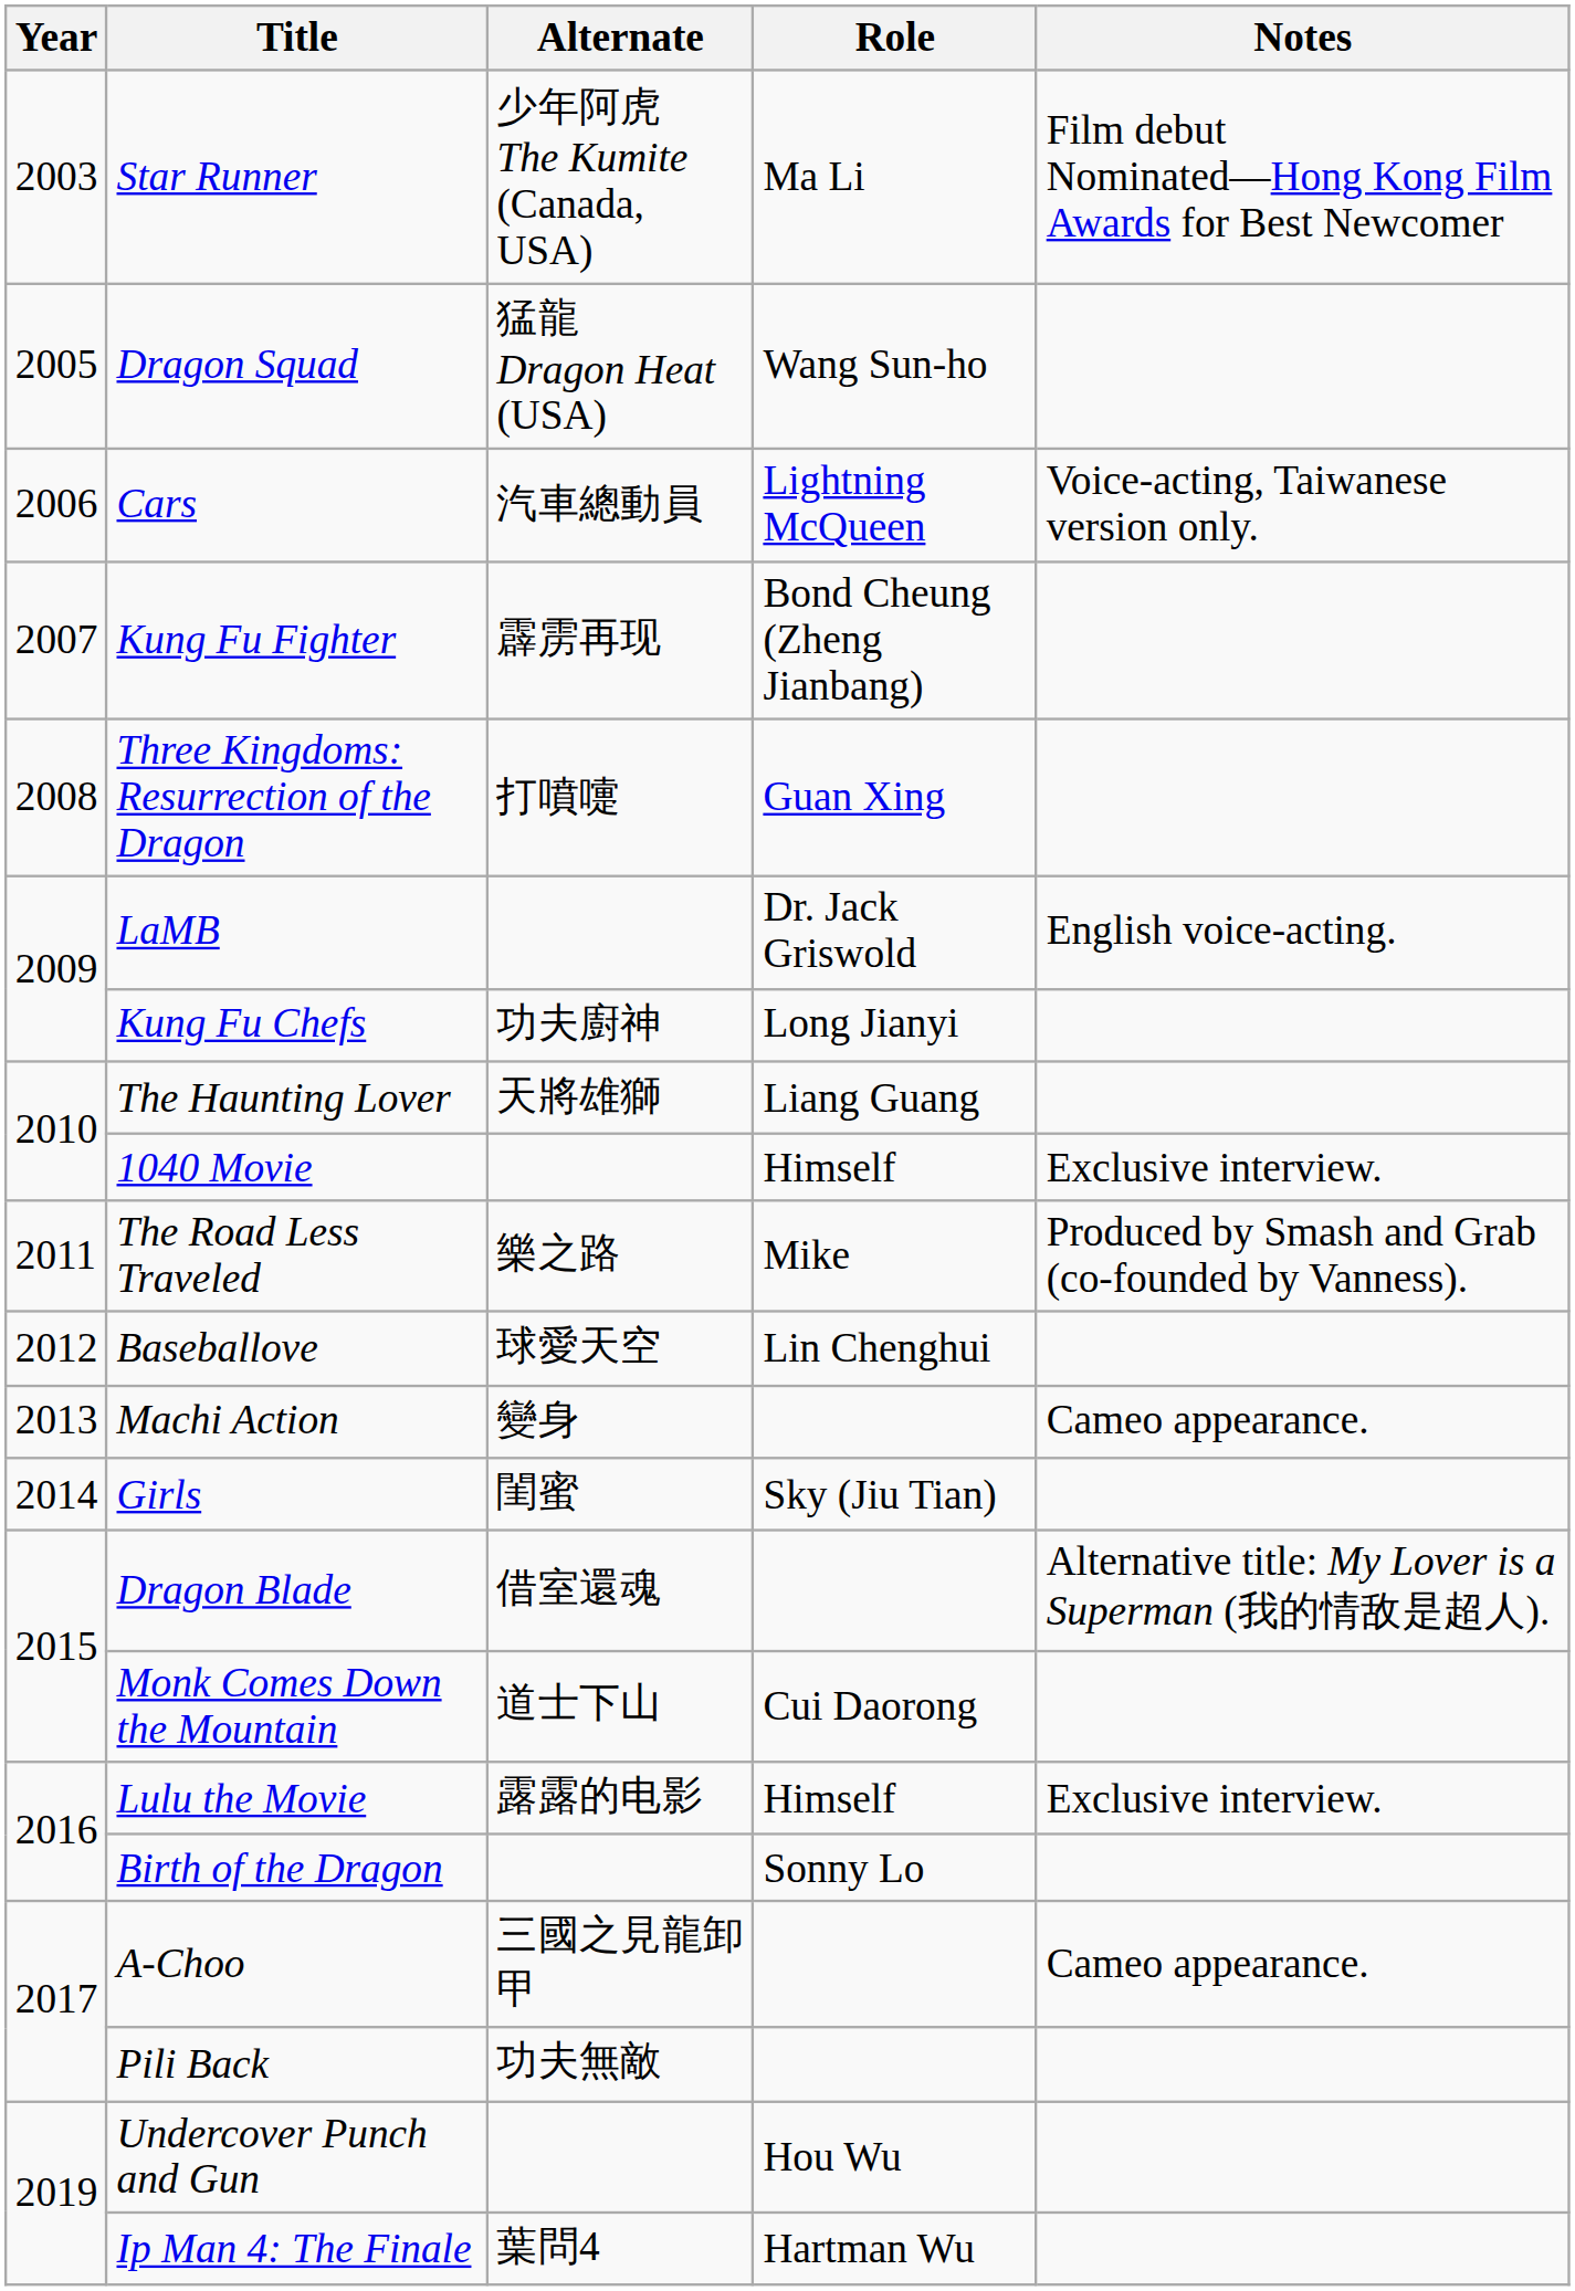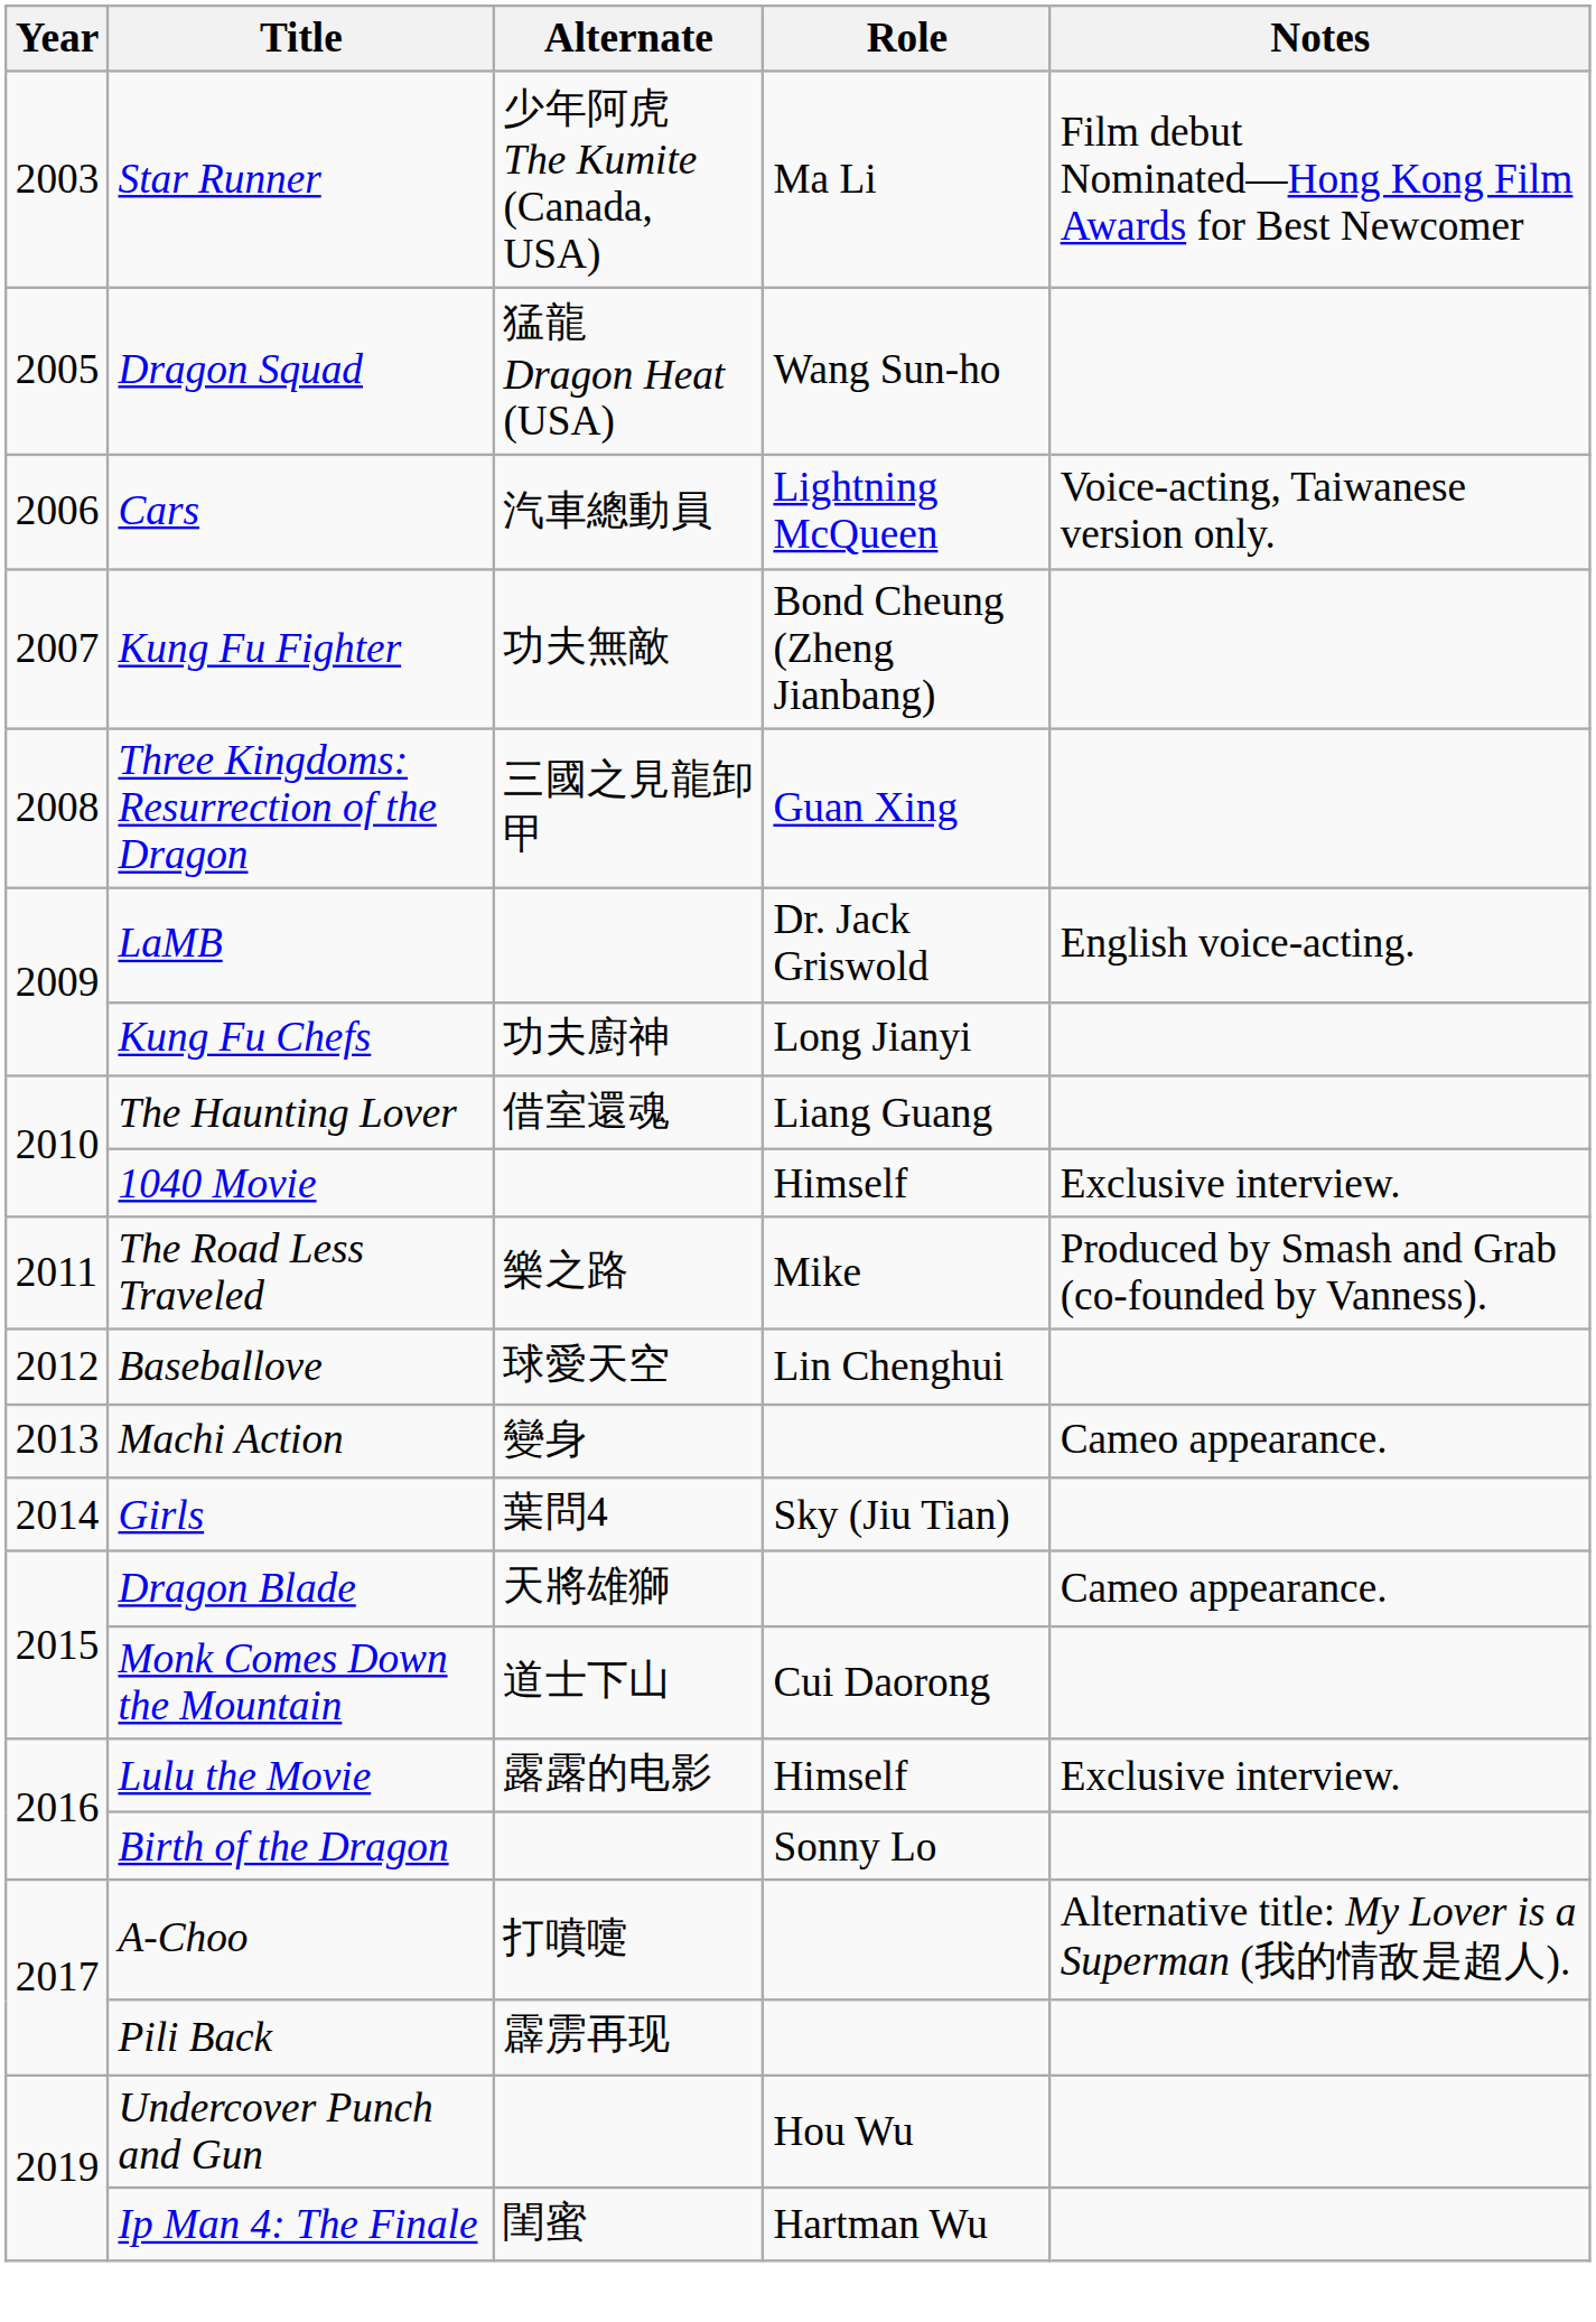 <table class="wikitable sortable">
 <tr>
 <th>Year</th>
 <th>Title</th>
 <th>Alternate</th>
 <th>Role</th>
 <th>Notes</th>
 </tr>
 <tr>
 <td>2003</td>
 <td><em><a href='#'>Star Runner</a></em></td>
 <td>少年阿虎<br><em>The Kumite</em> (Canada, USA)</td>
 <td>Ma Li</td>
 <td>Film debut<br>Nominated―<a href='#'>Hong Kong Film Awards</a> for Best Newcomer</td>
 </tr>
 <tr>
 <td>2005</td>
 <td><em><a href='#'>Dragon Squad</a></em></td>
 <td>猛龍<br><em>Dragon Heat</em> (USA)</td>
 <td>Wang Sun-ho</td>
 <td></td>
 </tr>
 <tr>
 <td>2006</td>
 <td><em><a href='#'>Cars</a></em></td>
 <td>汽車總動員</td>
 <td><a href='#'>Lightning McQueen</a></td>
 <td>Voice-acting, Taiwanese version only.</td>
 </tr>
 <tr>
 <td>2007</td>
 <td><em><a href='#'>Kung Fu Fighter</a></em></td>
-<td>霹雳再现</td>
+<td>功夫無敵</td>
 <td>Bond Cheung (Zheng Jianbang)</td>
 <td></td>
 </tr>
 <tr>
 <td>2008</td>
 <td><em><a href='#'>Three Kingdoms: Resurrection of the Dragon</a></em></td>
-<td>打噴嚏</td>
+<td>三國之見龍卸甲</td>
 <td><a href='#'>Guan Xing</a></td>
 <td></td>
 </tr>
 <tr>
 <td rowspan="2">2009</td>
 <td><em><a href='#'>LaMB</a></em></td>
 <td></td>
 <td>Dr. Jack Griswold</td>
 <td>English voice-acting.</td>
 </tr>
 <tr>
 <td><em><a href='#'>Kung Fu Chefs</a></em></td>
 <td>功夫廚神</td>
 <td>Long Jianyi</td>
 <td></td>
 </tr>
 <tr>
 <td rowspan="2">2010</td>
 <td><em>The Haunting Lover</em></td>
-<td>天將雄獅</td>
+<td>借室還魂</td>
 <td>Liang Guang</td>
 <td></td>
 </tr>
 <tr>
 <td><em><a href='#'>1040 Movie</a></em></td>
 <td></td>
 <td>Himself</td>
 <td>Exclusive interview.</td>
 </tr>
 <tr>
 <td>2011</td>
 <td><em>The Road Less Traveled</em></td>
 <td>樂之路</td>
 <td>Mike</td>
 <td>Produced by Smash and Grab (co-founded by Vanness).</td>
 </tr>
 <tr>
 <td>2012</td>
 <td><em>Baseballove</em></td>
 <td>球愛天空</td>
 <td>Lin Chenghui</td>
 <td></td>
 </tr>
 <tr>
 <td>2013</td>
 <td><em>Machi Action</em></td>
 <td>變身</td>
 <td></td>
 <td>Cameo appearance.</td>
 </tr>
 <tr>
 <td>2014</td>
 <td><em><a href='#'>Girls</a></em></td>
-<td>閨蜜</td>
+<td>葉問4</td>
 <td>Sky (Jiu Tian)</td>
 <td></td>
 </tr>
 <tr>
 <td rowspan="2">2015</td>
 <td><em><a href='#'>Dragon Blade</a></em></td>
-<td>借室還魂</td>
+<td>天將雄獅</td>
 <td></td>
-<td>Alternative title: <em>My Lover is a Superman</em> (我的情敌是超人).</td>
+<td>Cameo appearance.</td>
 </tr>
 <tr>
 <td><em><a href='#'>Monk Comes Down the Mountain</a></em></td>
 <td>道士下山</td>
 <td>Cui Daorong</td>
 <td></td>
 </tr>
 <tr>
 <td rowspan="2">2016</td>
 <td><em><a href='#'>Lulu the Movie</a></em></td>
 <td>露露的电影</td>
 <td>Himself</td>
 <td>Exclusive interview.</td>
 </tr>
 <tr>
 <td><em><a href='#'>Birth of the Dragon</a></em></td>
 <td></td>
 <td>Sonny Lo</td>
 <td></td>
 </tr>
 <tr>
 <td rowspan="2">2017</td>
 <td><em>A-Choo</em></td>
-<td>三國之見龍卸甲</td>
+<td>打噴嚏</td>
 <td></td>
-<td>Cameo appearance.</td>
+<td>Alternative title: <em>My Lover is a Superman</em> (我的情敌是超人).</td>
 </tr>
 <tr>
 <td><em>Pili Back</em></td>
-<td>功夫無敵</td>
+<td>霹雳再现</td>
 <td></td>
 <td></td>
 </tr>
 <tr>
 <td rowspan="2">2019</td>
 <td><em>Undercover Punch and Gun</em></td>
 <td></td>
 <td>Hou Wu</td>
 <td></td>
 </tr>
 <tr>
 <td><em><a href='#'>Ip Man 4: The Finale</a></em></td>
-<td>葉問4</td>
+<td>閨蜜</td>
 <td>Hartman Wu</td>
 <td></td>
 </tr>
 </table>
